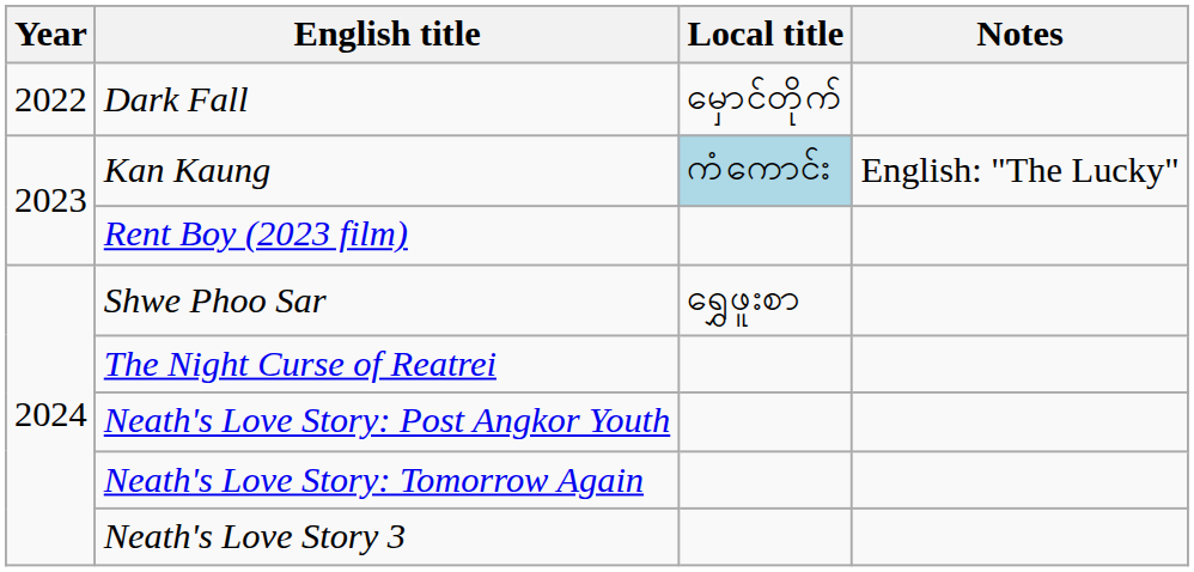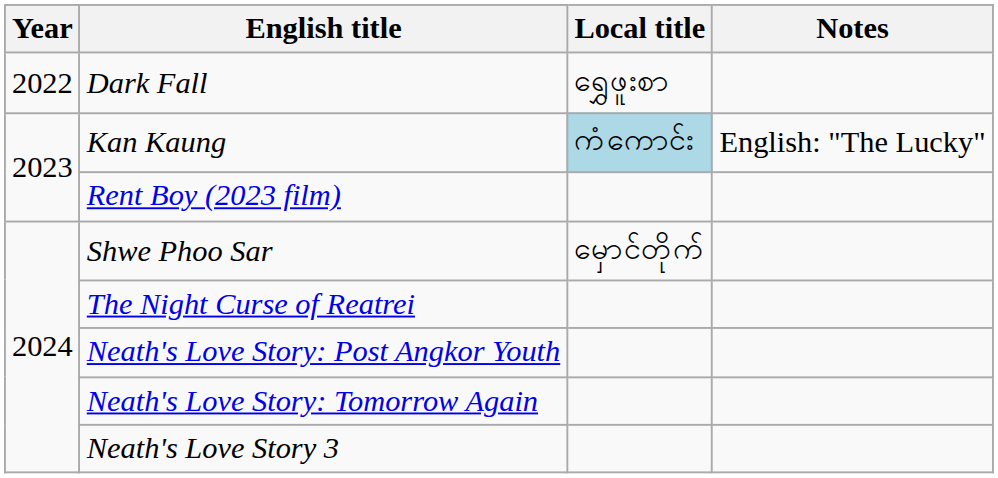 <table class="wikitable">
 <tr>
 <th>Year</th>
 <th>English title</th>
 <th>Local title</th>
 <th>Notes</th>
 </tr>
 <tr>
 <td>2022</td>
 <td><em>Dark Fall</em></td>
-<td>မှောင်တိုက်</td>
+<td>ရွှေဖူးစာ</td>
 <td></td>
 </tr>
 <tr>
 <td rowspan="2">2023</td>
 <td><em>Kan Kaung</em></td>
 <td style="background: lightblue;">ကံကောင်း</td>
 <td>English: "The Lucky"</td>
 </tr>
 <tr>
 <td><em><a href='#'>Rent Boy (2023 film)</a></em></td>
 <td></td>
 <td></td>
 </tr>
 <tr>
 <td rowspan="5">2024</td>
 <td><em>Shwe Phoo Sar</em></td>
-<td>ရွှေဖူးစာ</td>
+<td>မှောင်တိုက်</td>
 <td></td>
 </tr>
 <tr>
 <td><em><a href='#'>The Night Curse of Reatrei</a></em></td>
 <td></td>
 <td></td>
 </tr>
 <tr>
 <td><em><a href='#'>Neath's Love Story: Post Angkor Youth</a></em></td>
 <td></td>
 <td></td>
 </tr>
 <tr>
 <td><em><a href='#'>Neath's Love Story: Tomorrow Again</a></em></td>
 <td></td>
 <td></td>
 </tr>
 <tr>
 <td><em>Neath's Love Story 3</em></td>
 <td></td>
 <td></td>
 </tr>
 </table>
